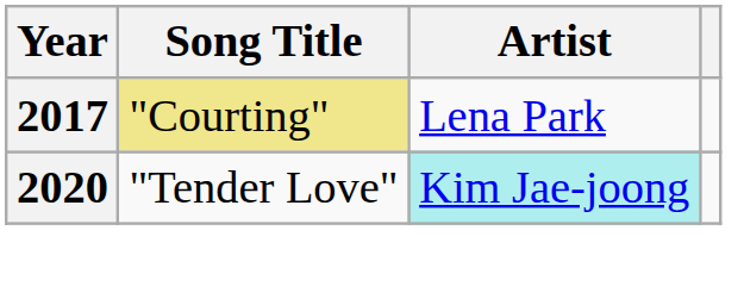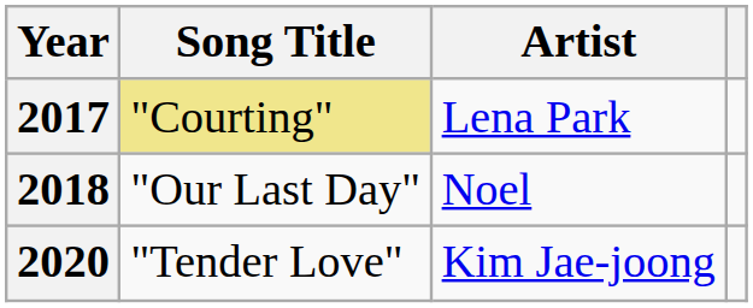 <table class="wikitable plainrowheaders">
 <tr>
 <th scope="col">Year</th>
 <th scope="col">Song Title</th>
 <th scope="col">Artist</th>
 <th scope="col" class="unsortable"></th>
 </tr>
 <tr>
 <th scope="row">2017</th>
 <td style="background: khaki;">"Courting"</td>
 <td><a href='#'>Lena Park</a></td>
 <td></td>
 </tr>
 <tr>
+<th scope="row">2018</th>
+<td>"Our Last Day"</td>
+<td><a href='#'>Noel</a></td>
+<td></td>
+</tr>
+<tr>
 <th scope="row">2020</th>
 <td>"Tender Love"</td>
-<td style="background: paleturquoise;"><a href='#'>Kim Jae-joong</a></td>
+<td><a href='#'>Kim Jae-joong</a></td>
 <td></td>
 </tr>
 </table>
